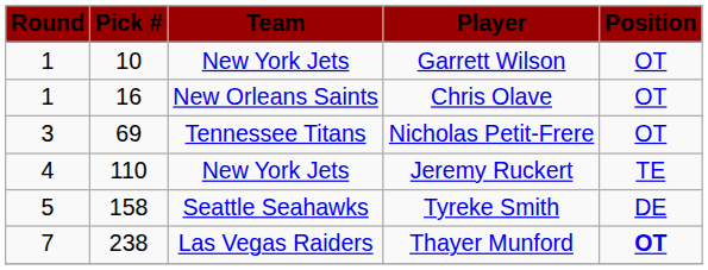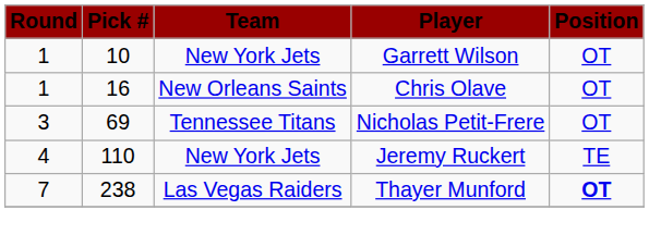 <table class="wikitable" style="text-align:center">
 <tr style="background:#900;">
 <td><strong><span>Round</span></strong></td>
 <td><strong><span>Pick #</span></strong></td>
 <td><strong><span>Team</span></strong></td>
 <td><strong><span>Player</span></strong></td>
 <td><strong><span>Position</span></strong></td>
 </tr>
 <tr>
 <td>1</td>
 <td align=center>10</td>
 <td><a href='#'>New York Jets</a></td>
 <td><a href='#'>Garrett Wilson</a></td>
 <td><a href='#'>OT</a></td>
 </tr>
 <tr>
 <td>1</td>
 <td align=center>16</td>
 <td><a href='#'>New Orleans Saints</a></td>
 <td><a href='#'>Chris Olave</a></td>
 <td><a href='#'>OT</a></td>
 </tr>
 <tr>
 <td>3</td>
 <td align=center>69</td>
 <td><a href='#'>Tennessee Titans</a></td>
 <td><a href='#'>Nicholas Petit-Frere</a></td>
 <td><a href='#'>OT</a></td>
 </tr>
 <tr>
 <td>4</td>
 <td align=center>110</td>
 <td><a href='#'>New York Jets</a></td>
 <td><a href='#'>Jeremy Ruckert</a></td>
 <td><a href='#'>TE</a></td>
 </tr>
 <tr>
-<td>5</td>
-<td align=center>158</td>
-<td><a href='#'>Seattle Seahawks</a></td>
-<td><a href='#'>Tyreke Smith</a></td>
-<td><a href='#'>DE</a></td>
-</tr>
-<tr>
 <td>7</td>
 <td align=center>238</td>
 <td><a href='#'>Las Vegas Raiders</a></td>
 <td><a href='#'>Thayer Munford</a></td>
 <td><strong><a href='#'>OT</a></strong></td>
 </tr>
 <tr>
 </tr>
 </table>
